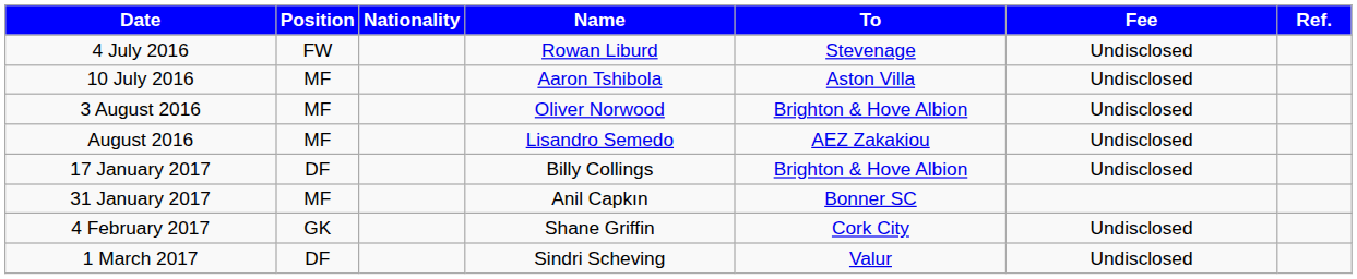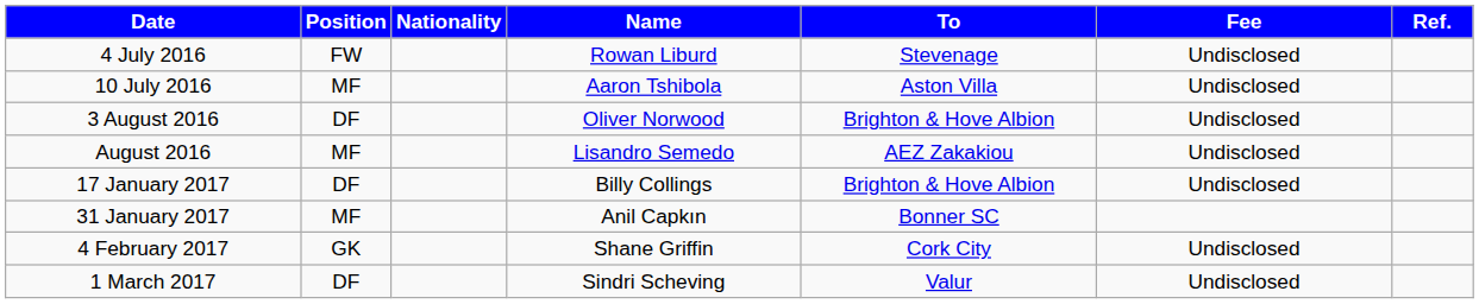 <table class="wikitable" style="text-align:center; font-size:90%">
 <tr>
 <th style="background:#00f; color:white; width:200px;">Date</th>
 <th style="background:#00f; color:white; width:50px;">Position</th>
 <th style="background:#00f; color:white; width:50px;">Nationality</th>
 <th style="background:#00f; color:white; width:200px;">Name</th>
 <th style="background:#00f; color:white; width:200px;">To</th>
 <th style="background:#00f; color:white; width:200px;">Fee</th>
 <th style="background:#00f; color:white; width:50px;">Ref.</th>
 </tr>
 <tr>
 <td>4 July 2016</td>
 <td>FW</td>
 <td></td>
 <td><a href='#'>Rowan Liburd</a></td>
 <td><a href='#'>Stevenage</a></td>
 <td>Undisclosed</td>
 <td></td>
 </tr>
 <tr>
 <td>10 July 2016</td>
 <td>MF</td>
 <td></td>
 <td><a href='#'>Aaron Tshibola</a></td>
 <td><a href='#'>Aston Villa</a></td>
 <td>Undisclosed</td>
 <td></td>
 </tr>
 <tr>
 <td>3 August 2016</td>
-<td>MF</td>
+<td>DF</td>
 <td></td>
 <td><a href='#'>Oliver Norwood</a></td>
 <td><a href='#'>Brighton & Hove Albion</a></td>
 <td>Undisclosed</td>
 <td></td>
 </tr>
 <tr>
 <td>August 2016</td>
 <td>MF</td>
 <td></td>
 <td><a href='#'>Lisandro Semedo</a></td>
 <td><a href='#'>AEZ Zakakiou</a></td>
 <td>Undisclosed</td>
 <td></td>
 </tr>
 <tr>
 <td>17 January 2017</td>
 <td>DF</td>
 <td></td>
 <td>Billy Collings</td>
 <td><a href='#'>Brighton & Hove Albion</a></td>
 <td>Undisclosed</td>
 <td></td>
 </tr>
 <tr>
 <td>31 January 2017</td>
 <td>MF</td>
 <td></td>
 <td>Anil Capkın</td>
 <td><a href='#'>Bonner SC</a></td>
 <td></td>
 <td></td>
 </tr>
 <tr>
 <td>4 February 2017</td>
 <td>GK</td>
 <td></td>
 <td>Shane Griffin</td>
 <td><a href='#'>Cork City</a></td>
 <td>Undisclosed</td>
 <td></td>
 </tr>
 <tr>
 <td>1 March 2017</td>
 <td>DF</td>
 <td></td>
 <td>Sindri Scheving</td>
 <td><a href='#'>Valur</a></td>
 <td>Undisclosed</td>
 <td></td>
 </tr>
 </table>
